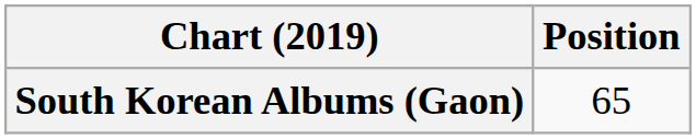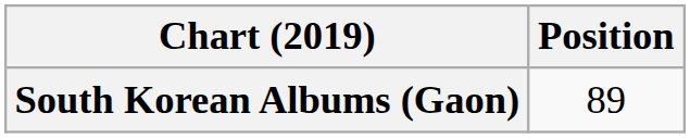 <table class="wikitable plainrowheaders" style="text-align:center">
 <tr>
 <th scope="col">Chart (2019)</th>
 <th scope="col">Position</th>
 </tr>
 <tr>
 <th scope="row">South Korean Albums (Gaon)</th>
-<td>65</td>
+<td>89</td>
 </tr>
 </table>
